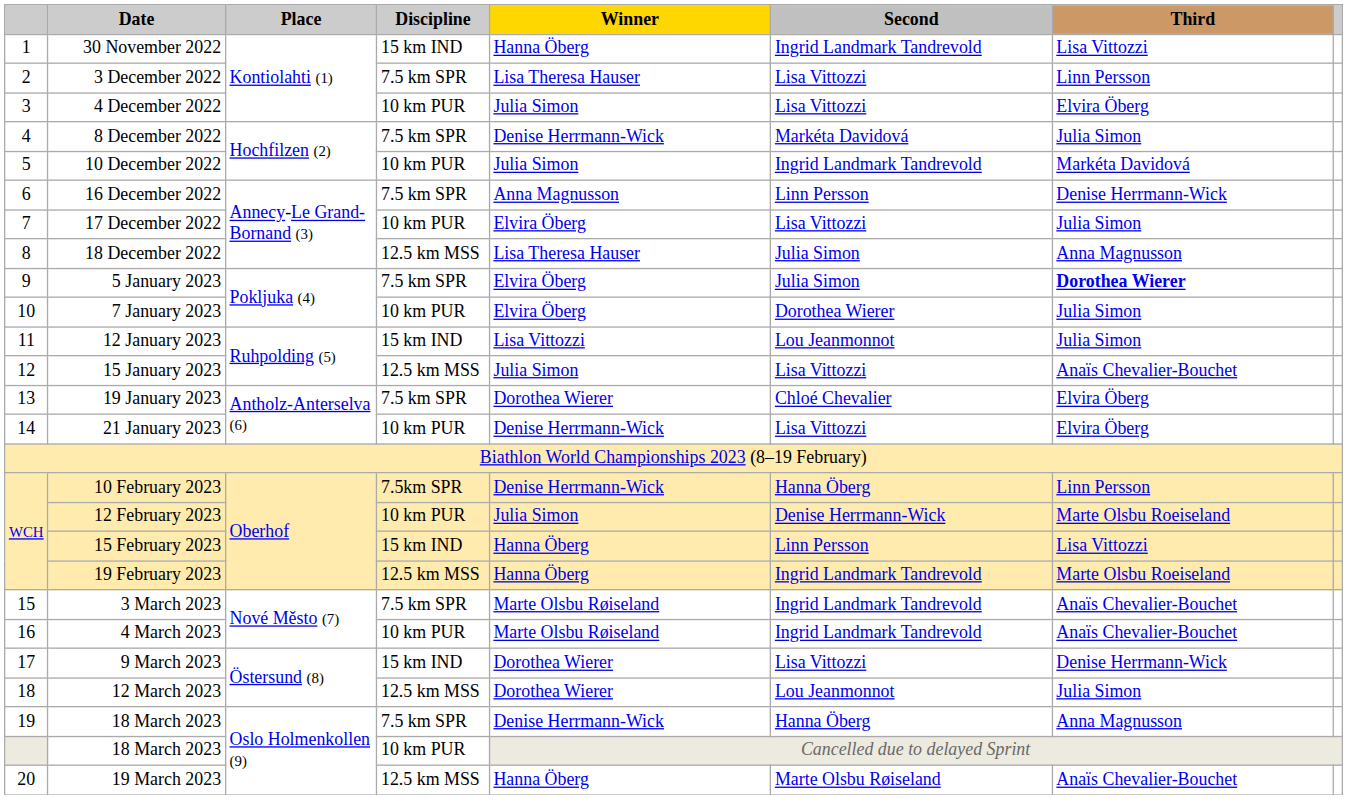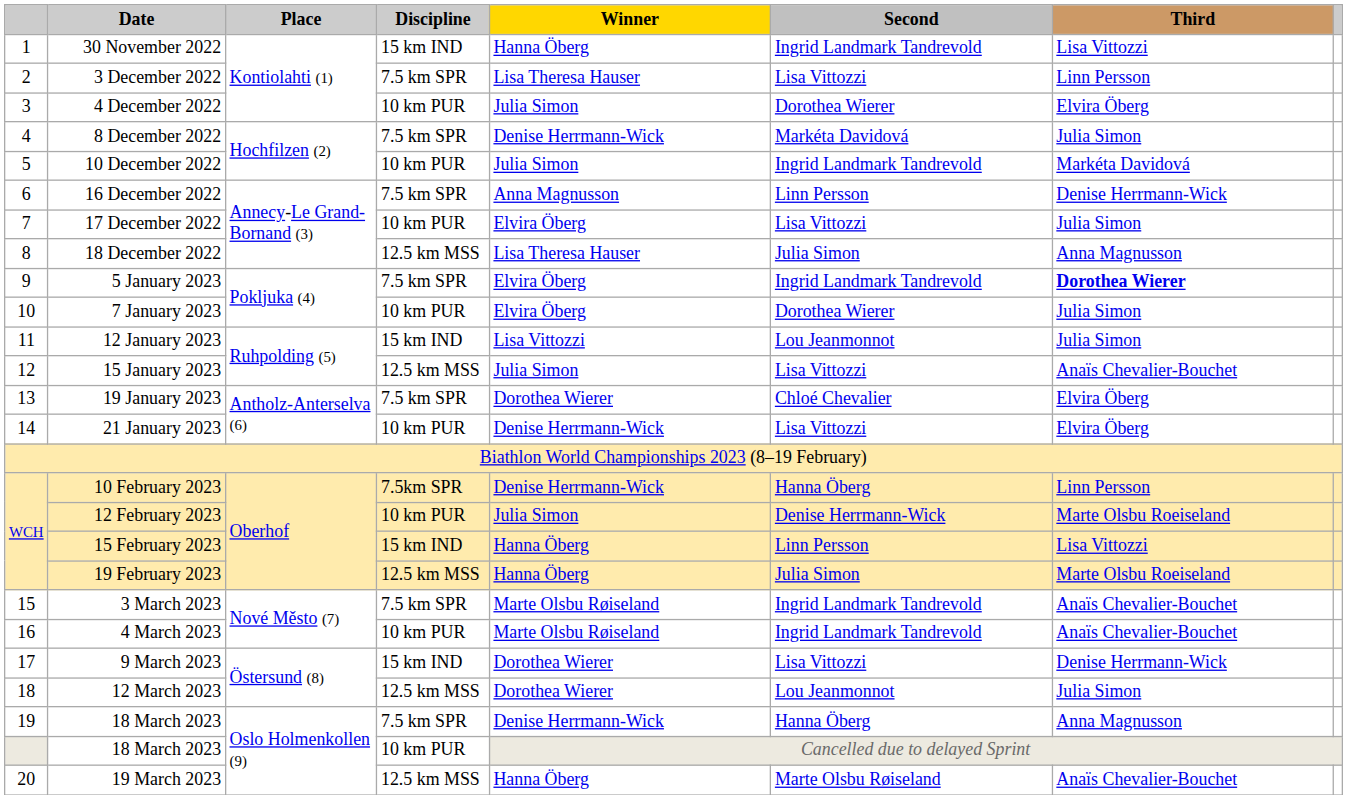 <table class="wikitable plainrowheaders" style="background:#fff; font-size:86%; line-height:16px; border:grey solid 1px; border-collapse:collapse;">
 <tr>
 <th scope="col" style="background:#ccc; width=5 px;"></th>
 <th scope="col" style="background:#ccc; width:130px;">Date</th>
 <th scope="col" style="background:#ccc; width:110px;">Place <br> </th>
 <th scope="col" style="background:#ccc; width:80px;">Discipline</th>
 <th scope="col" style="background:gold; width:210px;">Winner</th>
 <th scope="col" style="background:silver; width:210px;">Second</th>
 <th scope="col" style="background:#c96; width:210px;">Third</th>
 <th scope="col" style="background:#ccc; width=10 px;"></th>
 </tr>
 <tr>
 <td align="center">1</td>
 <td align="right">30 November 2022</td>
 <td rowspan=3> <a href='#'>Kontiolahti</a> <small>(1)</small></td>
 <td>15 km IND</td>
 <td> <a href='#'>Hanna Öberg</a></td>
 <td> <a href='#'>Ingrid Landmark Tandrevold</a></td>
 <td> <a href='#'>Lisa Vittozzi</a></td>
 <td></td>
 </tr>
 <tr>
 <td align="center">2</td>
 <td align="right">3 December 2022</td>
 <td>7.5 km SPR</td>
 <td> <a href='#'>Lisa Theresa Hauser</a></td>
 <td> <a href='#'>Lisa Vittozzi</a></td>
 <td> <a href='#'>Linn Persson</a></td>
 <td></td>
 </tr>
 <tr>
 <td align="center">3</td>
 <td align="right">4 December 2022</td>
 <td>10 km PUR</td>
 <td> <a href='#'>Julia Simon</a></td>
-<td> <a href='#'>Lisa Vittozzi</a></td>
+<td> <a href='#'>Dorothea Wierer</a></td>
 <td> <a href='#'>Elvira Öberg</a></td>
 <td></td>
 </tr>
 <tr>
 <td align="center">4</td>
 <td align="right">8 December 2022</td>
 <td rowspan=2> <a href='#'>Hochfilzen</a> <small>(2)</small></td>
 <td>7.5 km SPR</td>
 <td> <a href='#'>Denise Herrmann-Wick</a></td>
 <td> <a href='#'>Markéta Davidová</a></td>
 <td> <a href='#'>Julia Simon</a></td>
 <td></td>
 </tr>
 <tr>
 <td align="center">5</td>
 <td align="right">10 December 2022</td>
 <td>10 km PUR</td>
 <td> <a href='#'>Julia Simon</a></td>
 <td> <a href='#'>Ingrid Landmark Tandrevold</a></td>
 <td> <a href='#'>Markéta Davidová</a></td>
 <td></td>
 </tr>
 <tr>
 <td align="center">6</td>
 <td align="right">16 December 2022</td>
 <td rowspan=3> <a href='#'>Annecy</a>-<a href='#'>Le Grand-Bornand</a> <small>(3)</small></td>
 <td>7.5 km SPR</td>
 <td> <a href='#'>Anna Magnusson</a></td>
 <td> <a href='#'>Linn Persson</a></td>
 <td> <a href='#'>Denise Herrmann-Wick</a></td>
 <td></td>
 </tr>
 <tr>
 <td align="center">7</td>
 <td align="right">17 December 2022</td>
 <td>10 km PUR</td>
 <td> <a href='#'>Elvira Öberg</a></td>
 <td> <a href='#'>Lisa Vittozzi</a></td>
 <td> <a href='#'>Julia Simon</a></td>
 <td></td>
 </tr>
 <tr>
 <td align="center">8</td>
 <td align="right">18 December 2022</td>
 <td>12.5 km MSS</td>
 <td> <a href='#'>Lisa Theresa Hauser</a></td>
 <td> <a href='#'>Julia Simon</a></td>
 <td> <a href='#'>Anna Magnusson</a></td>
 <td></td>
 </tr>
 <tr>
 <td align="center">9</td>
 <td align="right">5 January 2023</td>
 <td rowspan=2> <a href='#'>Pokljuka</a> <small>(4)</small></td>
 <td>7.5 km SPR</td>
 <td> <a href='#'>Elvira Öberg</a></td>
-<td> <a href='#'>Julia Simon</a></td>
+<td> <a href='#'>Ingrid Landmark Tandrevold</a></td>
 <td><strong> <a href='#'>Dorothea Wierer</a></strong></td>
 <td></td>
 </tr>
 <tr>
 <td align="center">10</td>
 <td align="right">7 January 2023</td>
 <td>10 km PUR</td>
 <td> <a href='#'>Elvira Öberg</a></td>
 <td> <a href='#'>Dorothea Wierer</a></td>
 <td> <a href='#'>Julia Simon</a></td>
 <td></td>
 </tr>
 <tr>
 <td align="center">11</td>
 <td align="right">12 January 2023</td>
 <td rowspan=2> <a href='#'>Ruhpolding</a> <small>(5)</small></td>
 <td>15 km IND</td>
 <td> <a href='#'>Lisa Vittozzi</a></td>
 <td> <a href='#'>Lou Jeanmonnot</a></td>
 <td> <a href='#'>Julia Simon</a></td>
 <td></td>
 </tr>
 <tr>
 <td align="center">12</td>
 <td align="right">15 January 2023</td>
 <td>12.5 km MSS</td>
 <td> <a href='#'>Julia Simon</a></td>
 <td> <a href='#'>Lisa Vittozzi</a></td>
 <td> <a href='#'>Anaïs Chevalier-Bouchet</a></td>
 <td></td>
 </tr>
 <tr>
 <td align="center">13</td>
 <td align="right">19 January 2023</td>
 <td rowspan=2> <a href='#'>Antholz-Anterselva</a> <small>(6)</small></td>
 <td>7.5 km SPR</td>
 <td> <a href='#'>Dorothea Wierer</a></td>
 <td> <a href='#'>Chloé Chevalier</a></td>
 <td> <a href='#'>Elvira Öberg</a></td>
 <td></td>
 </tr>
 <tr>
 <td align="center">14</td>
 <td align="right">21 January 2023</td>
 <td>10 km PUR</td>
 <td> <a href='#'>Denise Herrmann-Wick</a></td>
 <td> <a href='#'>Lisa Vittozzi</a></td>
 <td> <a href='#'>Elvira Öberg</a></td>
 <td></td>
 </tr>
 <tr style="background:#FFEBAD">
 <td align=center colspan=8><a href='#'>Biathlon World Championships 2023</a> (8–19 February)</td>
 </tr>
 <tr style="background:#FFEBAD">
 <td align="center" rowspan=4><small><a href='#'>WCH</a></small></td>
 <td align="right">10 February 2023</td>
 <td rowspan=4> <a href='#'>Oberhof</a></td>
 <td>7.5km SPR</td>
 <td> <a href='#'>Denise Herrmann-Wick</a></td>
 <td> <a href='#'>Hanna Öberg</a></td>
 <td> <a href='#'>Linn Persson</a></td>
 <td></td>
 </tr>
 <tr style="background:#FFEBAD">
 <td align="right">12 February 2023</td>
 <td>10 km PUR</td>
 <td> <a href='#'>Julia Simon</a></td>
 <td> <a href='#'>Denise Herrmann-Wick</a></td>
 <td> <a href='#'>Marte Olsbu Roeiseland</a></td>
 <td></td>
 </tr>
 <tr style="background:#FFEBAD">
 <td align="right">15 February 2023</td>
 <td>15 km IND</td>
 <td> <a href='#'>Hanna Öberg</a></td>
 <td> <a href='#'>Linn Persson</a></td>
 <td> <a href='#'>Lisa Vittozzi</a></td>
 <td></td>
 </tr>
 <tr style="background:#FFEBAD">
 <td align="right">19 February 2023</td>
 <td>12.5 km MSS</td>
 <td> <a href='#'>Hanna Öberg</a></td>
-<td> <a href='#'>Ingrid Landmark Tandrevold</a></td>
+<td> <a href='#'>Julia Simon</a></td>
 <td> <a href='#'>Marte Olsbu Roeiseland</a></td>
 <td></td>
 </tr>
 <tr>
 <td align="center">15</td>
 <td align="right">3 March 2023</td>
 <td rowspan=2> <a href='#'>Nové Město</a> <small>(7)</small></td>
 <td>7.5 km SPR</td>
 <td> <a href='#'>Marte Olsbu Røiseland</a></td>
 <td> <a href='#'>Ingrid Landmark Tandrevold</a></td>
 <td> <a href='#'>Anaïs Chevalier-Bouchet</a></td>
 <td></td>
 </tr>
 <tr>
 <td align="center">16</td>
 <td align="right">4 March 2023</td>
 <td>10 km PUR</td>
 <td> <a href='#'>Marte Olsbu Røiseland</a></td>
 <td> <a href='#'>Ingrid Landmark Tandrevold</a></td>
 <td> <a href='#'>Anaïs Chevalier-Bouchet</a></td>
 <td></td>
 </tr>
 <tr>
 <td align="center">17</td>
 <td align="right">9 March 2023</td>
 <td rowspan=2> <a href='#'>Östersund</a> <small>(8)</small></td>
 <td>15 km IND</td>
 <td> <a href='#'>Dorothea Wierer</a></td>
 <td> <a href='#'>Lisa Vittozzi</a></td>
 <td> <a href='#'>Denise Herrmann-Wick</a></td>
 <td></td>
 </tr>
 <tr>
 <td align="center">18</td>
 <td align="right">12 March 2023</td>
 <td>12.5 km MSS</td>
 <td> <a href='#'>Dorothea Wierer</a></td>
 <td> <a href='#'>Lou Jeanmonnot</a></td>
 <td> <a href='#'>Julia Simon</a></td>
 <td></td>
 </tr>
 <tr>
 <td align="center">19</td>
 <td align="right">18 March 2023</td>
 <td rowspan=3> <a href='#'>Oslo Holmenkollen</a> <small>(9)</small></td>
 <td>7.5 km SPR</td>
 <td> <a href='#'>Denise Herrmann-Wick</a></td>
 <td> <a href='#'>Hanna Öberg</a></td>
 <td> <a href='#'>Anna Magnusson</a></td>
 <td></td>
 </tr>
 <tr>
 <td align="center" bgcolor="EDEAE0"></td>
 <td align="right">18 March 2023</td>
 <td>10 km PUR</td>
 <td align="center" colspan="6" bgcolor="EDEAE0" style=color:#696969><em>Cancelled due to delayed Sprint</em></td>
 </tr>
 <tr>
 <td align="center">20</td>
 <td align="right">19 March 2023</td>
 <td>12.5 km MSS</td>
 <td> <a href='#'>Hanna Öberg</a></td>
 <td> <a href='#'>Marte Olsbu Røiseland</a></td>
 <td> <a href='#'>Anaïs Chevalier-Bouchet</a></td>
 <td></td>
 </tr>
 </table>
